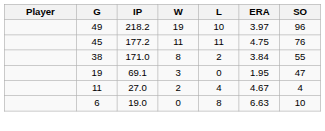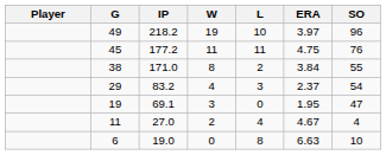 <table class="wikitable sortable">
 <tr>
 <th bgcolor="#DDDDFF" width="16%">Player</th>
 <th bgcolor="#DDDDFF" width="9%">G</th>
 <th bgcolor="#DDDDFF" width="9%">IP</th>
 <th bgcolor="#DDDDFF" width="9%">W</th>
 <th bgcolor="#DDDDFF" width="9%">L</th>
 <th bgcolor="#DDDDFF" width="9%">ERA</th>
 <th bgcolor="#DDDDFF" width="9%">SO</th>
 </tr>
 <tr align="center">
 <td></td>
 <td>49</td>
 <td>218.2</td>
 <td>19</td>
 <td>10</td>
 <td>3.97</td>
 <td>96</td>
 </tr>
 <tr align="center">
 <td></td>
 <td>45</td>
 <td>177.2</td>
 <td>11</td>
 <td>11</td>
 <td>4.75</td>
 <td>76</td>
 </tr>
 <tr align="center">
 <td></td>
 <td>38</td>
 <td>171.0</td>
 <td>8</td>
 <td>2</td>
 <td>3.84</td>
 <td>55</td>
 </tr>
 <tr align="center">
 <td></td>
+<td>29</td>
+<td>83.2</td>
+<td>4</td>
+<td>3</td>
+<td>2.37</td>
+<td>54</td>
+</tr>
+<tr align="center">
+<td></td>
 <td>19</td>
 <td>69.1</td>
 <td>3</td>
 <td>0</td>
 <td>1.95</td>
 <td>47</td>
 </tr>
 <tr align="center">
 <td></td>
 <td>11</td>
 <td>27.0</td>
 <td>2</td>
 <td>4</td>
 <td>4.67</td>
 <td>4</td>
 </tr>
 <tr align="center">
 <td></td>
 <td>6</td>
 <td>19.0</td>
 <td>0</td>
 <td>8</td>
 <td>6.63</td>
 <td>10</td>
 </tr>
 </table>
